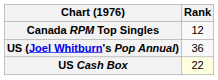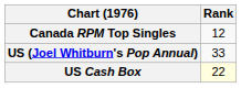 <table class="wikitable sortable plainrowheaders">
 <tr>
 <th scope="col">Chart (1976)</th>
 <th scope="col">Rank</th>
 </tr>
 <tr>
 <th scope="row">Canada <em>RPM</em> Top Singles</th>
 <td style="text-align:center;">12</td>
 </tr>
 <tr>
 <th scope="row">US (<a href='#'>Joel Whitburn</a>'s <em>Pop Annual</em>)</th>
-<td style="text-align:center;">36</td>
+<td style="text-align:center;">33</td>
 </tr>
 <tr>
 <th scope="row">US <em>Cash Box</em></th>
 <td style="background: lightyellow; text-align:center;">22</td>
 </tr>
 </table>
